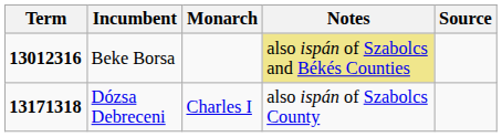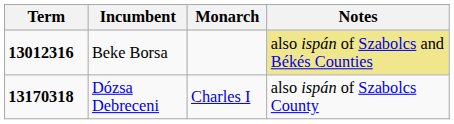 <table class="wikitable" style="width: 70%">
 <tr>
 <th scope="col" width="12%">Term</th>
 <th scope="col" width="17%">Incumbent</th>
 <th scope="col" width="9%">Monarch</th>
 <th scope="col" width="34%">Notes</th>
-<th scope="col" width="6%">Source</th>
 </tr>
 <tr>
 <td><strong>13012316</strong></td>
 <td>Beke Borsa</td>
 <td></td>
 <td style="background: khaki;">also <em>ispán</em> of <a href='#'>Szabolcs</a> and <a href='#'>Békés Counties</a></td>
-<td></td>
 </tr>
 <tr>
-<td><strong>13171318</strong></td>
+<td><strong>13170318</strong></td>
 <td><a href='#'>Dózsa Debreceni</a></td>
 <td><a href='#'>Charles I</a></td>
 <td>also <em>ispán</em> of <a href='#'>Szabolcs County</a></td>
-<td></td>
 </tr>
 </table>
